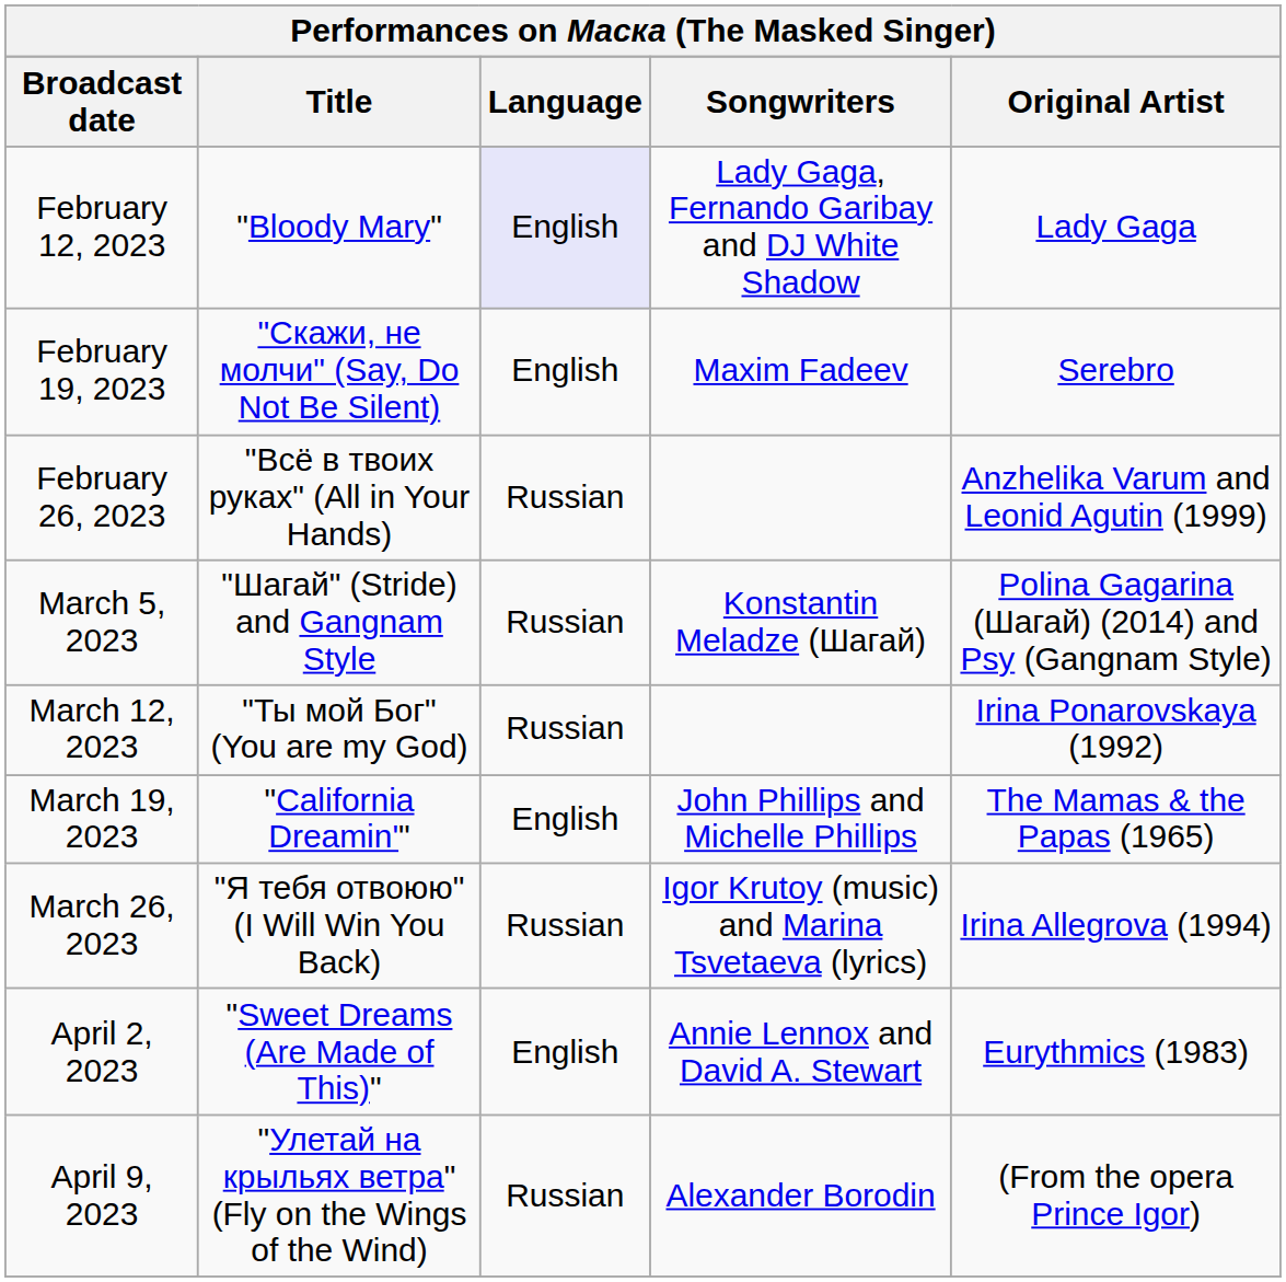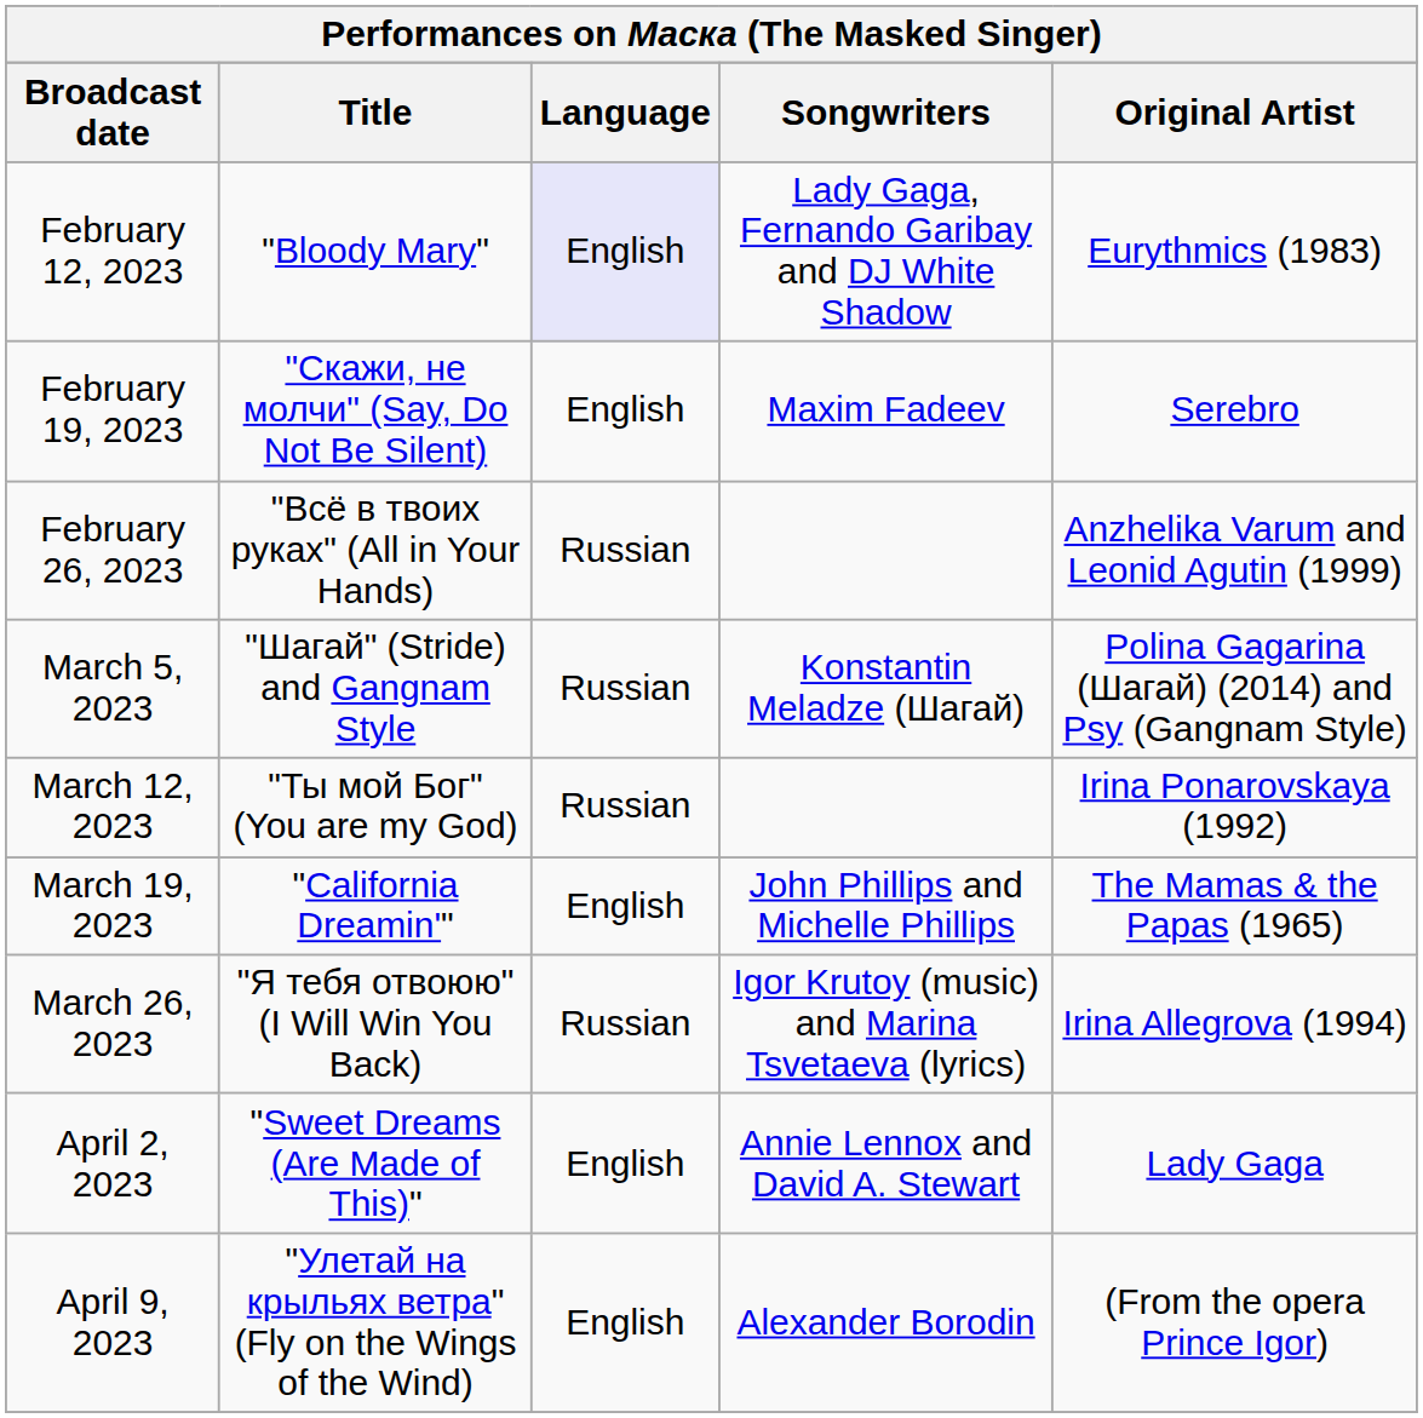 <table class="wikitable collapsible collapsed" width="100%" style="text-align:center">
 <tr align="center">
 <th colspan="5">Performances on <em>Маска</em> (The Masked Singer)</th>
 </tr>
 <tr align="center">
 </tr>
 <tr>
 <th>Broadcast date</th>
 <th>Title</th>
 <th>Language</th>
 <th>Songwriters</th>
 <th>Original Artist</th>
 </tr>
 <tr>
 <td>February 12, 2023</td>
 <td>"<a href='#'>Bloody Mary</a>"</td>
 <td style="background: lavender;">English</td>
 <td><a href='#'>Lady Gaga</a>, <a href='#'>Fernando Garibay</a> and <a href='#'>DJ White Shadow</a></td>
-<td><a href='#'>Lady Gaga</a></td>
+<td><a href='#'>Eurythmics</a> (1983)</td>
 </tr>
 <tr>
 <td>February 19, 2023</td>
 <td><a href='#'>"Скажи, не молчи" (Say, Do Not Be Silent)</a></td>
 <td>English</td>
 <td><a href='#'>Maxim Fadeev</a></td>
 <td><a href='#'>Serebro</a></td>
 </tr>
 <tr>
 <td>February 26, 2023</td>
 <td>"Всё в твоих руках" (All in Your Hands)</td>
 <td>Russian</td>
 <td></td>
 <td><a href='#'>Anzhelika Varum</a> and <a href='#'>Leonid Agutin</a> (1999)</td>
 </tr>
 <tr>
 <td>March 5, 2023</td>
 <td>"Шагай" (Stride) and <a href='#'>Gangnam Style</a></td>
 <td>Russian</td>
 <td><a href='#'>Konstantin Meladze</a> (Шагай)</td>
 <td><a href='#'>Polina Gagarina</a> (Шагай) (2014) and <a href='#'>Psy</a> (Gangnam Style)</td>
 </tr>
 <tr>
 <td>March 12, 2023</td>
 <td>"Ты мой Бог" (You are my God)</td>
 <td>Russian</td>
 <td></td>
 <td><a href='#'>Irina Ponarovskaya</a> (1992)</td>
 </tr>
 <tr>
 <td>March 19, 2023</td>
 <td>"<a href='#'>California Dreamin'</a>"</td>
 <td>English</td>
 <td><a href='#'>John Phillips</a> and <a href='#'>Michelle Phillips</a></td>
 <td><a href='#'>The Mamas & the Papas</a> (1965)</td>
 </tr>
 <tr>
 <td>March 26, 2023</td>
 <td>"Я тебя отвоюю" (I Will Win You Back)</td>
 <td>Russian</td>
 <td><a href='#'>Igor Krutoy</a> (music) and <a href='#'>Marina Tsvetaeva</a> (lyrics)</td>
 <td><a href='#'>Irina Allegrova</a> (1994)</td>
 </tr>
 <tr>
 <td>April 2, 2023</td>
 <td>"<a href='#'>Sweet Dreams (Are Made of This)</a>"</td>
 <td>English</td>
 <td><a href='#'>Annie Lennox</a> and <a href='#'>David A. Stewart</a></td>
-<td><a href='#'>Eurythmics</a> (1983)</td>
+<td><a href='#'>Lady Gaga</a></td>
 </tr>
 <tr>
 <td>April 9, 2023</td>
 <td>"<a href='#'>Улетай на крыльях ветра</a>" (Fly on the Wings of the Wind)</td>
-<td>Russian</td>
+<td>English</td>
 <td><a href='#'>Alexander Borodin</a></td>
 <td>(From the opera <a href='#'>Prince Igor</a>)</td>
 </tr>
 <tr>
 </tr>
 </table>
